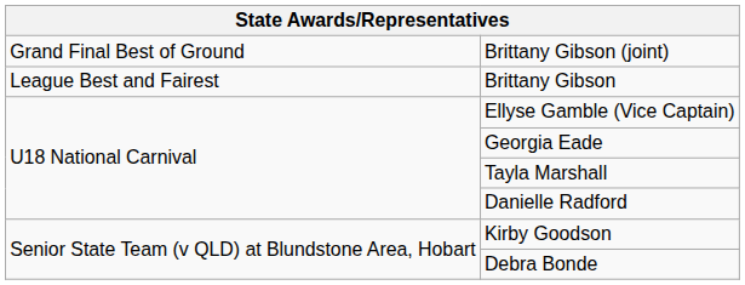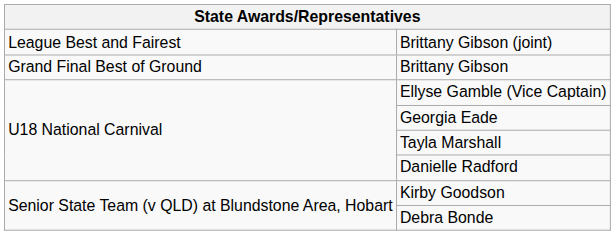 <table class="wikitable">
 <tr>
 <th colspan="2">State Awards/Representatives</th>
 </tr>
 <tr>
-<td>Grand Final Best of Ground</td>
+<td>League Best and Fairest</td>
 <td>Brittany Gibson (joint)</td>
 </tr>
 <tr>
-<td>League Best and Fairest</td>
+<td>Grand Final Best of Ground</td>
 <td>Brittany Gibson</td>
 </tr>
 <tr>
 <td rowspan="4">U18 National Carnival</td>
 <td>Ellyse Gamble (Vice Captain)</td>
 </tr>
 <tr>
 <td>Georgia Eade</td>
 </tr>
 <tr>
 <td>Tayla Marshall</td>
 </tr>
 <tr>
 <td>Danielle Radford</td>
 </tr>
 <tr>
 <td rowspan="2">Senior State Team (v QLD) at Blundstone Area, Hobart</td>
 <td>Kirby Goodson</td>
 </tr>
 <tr>
 <td>Debra Bonde</td>
 </tr>
 </table>
